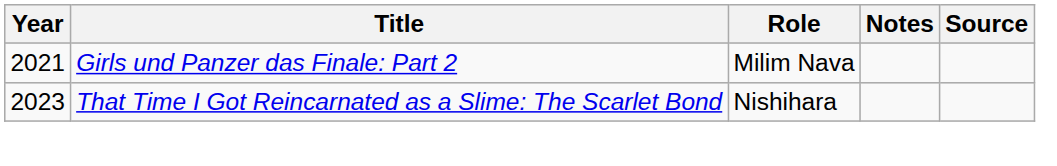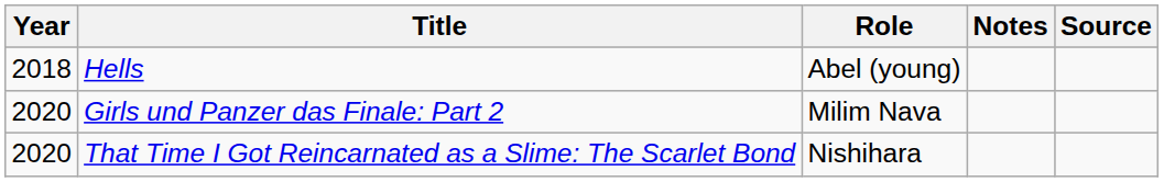 <table class="wikitable sortable plainrowheaders">
 <tr>
 <th>Year</th>
 <th>Title</th>
 <th>Role</th>
 <th class="unsortable">Notes</th>
 <th class="unsortable">Source</th>
 </tr>
 <tr>
-<td>2021</td>
+<td>2018</td>
+<td><em><a href='#'>Hells</a></em></td>
+<td>Abel (young)</td>
+<td></td>
+<td></td>
+</tr>
+<tr>
+<td>2020</td>
 <td><em><a href='#'>Girls und Panzer das Finale: Part 2</a></em></td>
 <td>Milim Nava</td>
 <td></td>
 <td></td>
 </tr>
 <tr>
-<td>2023</td>
+<td>2020</td>
 <td><a href='#'><em>That Time I Got Reincarnated as a Slime: The Scarlet Bond</em></a></td>
 <td>Nishihara</td>
 <td></td>
 <td></td>
 </tr>
 </table>
